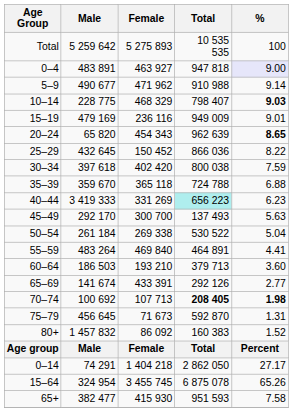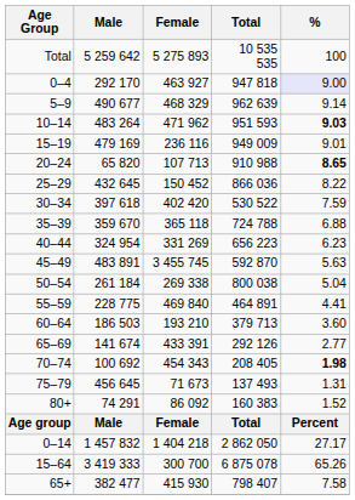 <table class="wikitable">
 <tr>
 <th width="80pt">Age Group</th>
 <th width="80pt">Male</th>
 <th width="80pt">Female</th>
 <th width="80pt">Total</th>
 <th width="80pt">%</th>
 </tr>
 <tr>
 <td align="right">Total</td>
 <td align="right">5 259 642</td>
 <td align="right">5 275 893</td>
 <td align="right">10 535 535</td>
 <td align="right">100</td>
 </tr>
 <tr>
 <td align="right">0–4</td>
-<td align="right">483 891</td>
+<td align="right">292 170</td>
 <td align="right">463 927</td>
 <td align="right">947 818</td>
 <td align="right" style="background: lavender;">9.00</td>
 </tr>
 <tr>
 <td align="right">5–9</td>
 <td align="right">490 677</td>
-<td align="right">471 962</td>
-<td align="right">910 988</td>
+<td align="right">468 329</td>
+<td align="right">962 639</td>
 <td align="right">9.14</td>
 </tr>
 <tr>
 <td align="right">10–14</td>
-<td align="right">228 775</td>
-<td align="right">468 329</td>
-<td align="right">798 407</td>
+<td align="right">483 264</td>
+<td align="right">471 962</td>
+<td align="right">951 593</td>
 <td align="right"><strong>9.03</strong></td>
 </tr>
 <tr>
 <td align="right">15–19</td>
 <td align="right">479 169</td>
 <td align="right">236 116</td>
 <td align="right">949 009</td>
 <td align="right">9.01</td>
 </tr>
 <tr>
 <td align="right">20–24</td>
 <td align="right">65 820</td>
-<td align="right">454 343</td>
-<td align="right">962 639</td>
+<td align="right">107 713</td>
+<td align="right">910 988</td>
 <td align="right"><strong>8.65</strong></td>
 </tr>
 <tr>
 <td align="right">25–29</td>
 <td align="right">432 645</td>
 <td align="right">150 452</td>
 <td align="right">866 036</td>
 <td align="right">8.22</td>
 </tr>
 <tr>
 <td align="right">30–34</td>
 <td align="right">397 618</td>
 <td align="right">402 420</td>
-<td align="right">800 038</td>
+<td align="right">530 522</td>
 <td align="right">7.59</td>
 </tr>
 <tr>
 <td align="right">35–39</td>
 <td align="right">359 670</td>
 <td align="right">365 118</td>
 <td align="right">724 788</td>
 <td align="right">6.88</td>
 </tr>
 <tr>
 <td align="right">40–44</td>
-<td align="right">3 419 333</td>
+<td align="right">324 954</td>
 <td align="right">331 269</td>
-<td align="right" style="background: paleturquoise;">656 223</td>
+<td align="right">656 223</td>
 <td align="right">6.23</td>
 </tr>
 <tr>
 <td align="right">45–49</td>
-<td align="right">292 170</td>
-<td align="right">300 700</td>
-<td align="right">137 493</td>
+<td align="right">483 891</td>
+<td align="right">3 455 745</td>
+<td align="right">592 870</td>
 <td align="right">5.63</td>
 </tr>
 <tr>
 <td align="right">50–54</td>
 <td align="right">261 184</td>
 <td align="right">269 338</td>
-<td align="right">530 522</td>
+<td align="right">800 038</td>
 <td align="right">5.04</td>
 </tr>
 <tr>
 <td align="right">55–59</td>
-<td align="right">483 264</td>
+<td align="right">228 775</td>
 <td align="right">469 840</td>
 <td align="right">464 891</td>
 <td align="right">4.41</td>
 </tr>
 <tr>
 <td align="right">60–64</td>
 <td align="right">186 503</td>
 <td align="right">193 210</td>
 <td align="right">379 713</td>
 <td align="right">3.60</td>
 </tr>
 <tr>
 <td align="right">65–69</td>
 <td align="right">141 674</td>
 <td align="right">433 391</td>
 <td align="right">292 126</td>
 <td align="right">2.77</td>
 </tr>
 <tr>
 <td align="right">70–74</td>
 <td align="right">100 692</td>
-<td align="right">107 713</td>
-<td align="right"><strong>208 405</strong></td>
+<td align="right">454 343</td>
+<td align="right">208 405</td>
 <td align="right"><strong>1.98</strong></td>
 </tr>
 <tr>
 <td align="right">75–79</td>
 <td align="right">456 645</td>
 <td align="right">71 673</td>
-<td align="right">592 870</td>
+<td align="right">137 493</td>
 <td align="right">1.31</td>
 </tr>
 <tr>
 <td align="right">80+</td>
-<td align="right">1 457 832</td>
+<td align="right">74 291</td>
 <td align="right">86 092</td>
 <td align="right">160 383</td>
 <td align="right">1.52</td>
 </tr>
 <tr>
 <th width="50">Age group</th>
 <th width="80pt">Male</th>
 <th width="80">Female</th>
 <th width="80">Total</th>
 <th width="50">Percent</th>
 </tr>
 <tr>
 <td align="right">0–14</td>
-<td align="right">74 291</td>
+<td align="right">1 457 832</td>
 <td align="right">1 404 218</td>
 <td align="right">2 862 050</td>
 <td align="right">27.17</td>
 </tr>
 <tr>
 <td align="right">15–64</td>
-<td align="right">324 954</td>
-<td align="right">3 455 745</td>
+<td align="right">3 419 333</td>
+<td align="right">300 700</td>
 <td align="right">6 875 078</td>
 <td align="right">65.26</td>
 </tr>
 <tr>
 <td align="right">65+</td>
 <td align="right">382 477</td>
 <td align="right">415 930</td>
-<td align="right">951 593</td>
+<td align="right">798 407</td>
 <td align="right">7.58</td>
 </tr>
 <tr>
 </tr>
 </table>
